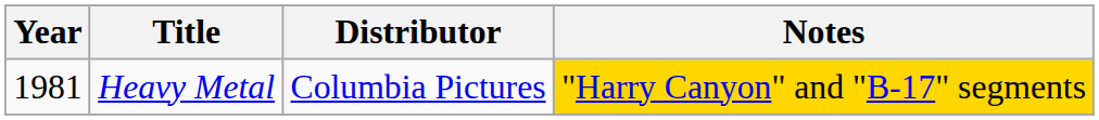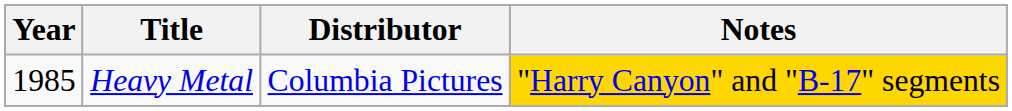 <table class="wikitable">
 <tr>
 <th>Year</th>
 <th>Title</th>
 <th>Distributor</th>
 <th>Notes</th>
 </tr>
 <tr>
-<td>1981</td>
+<td>1985</td>
 <td><em><a href='#'>Heavy Metal</a></em></td>
 <td><a href='#'>Columbia Pictures</a></td>
 <td style="background: gold;">"<a href='#'>Harry Canyon</a>" and "<a href='#'>B-17</a>" segments</td>
 </tr>
 </table>
